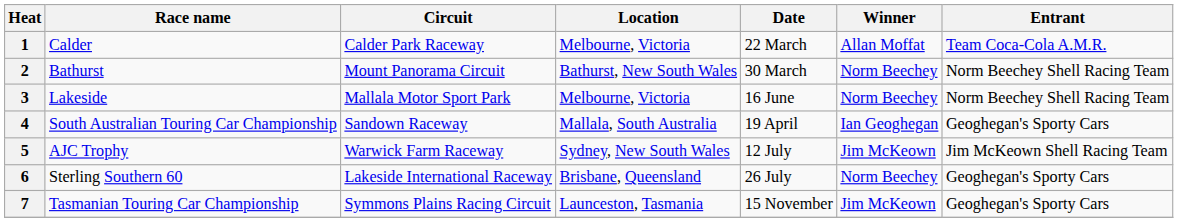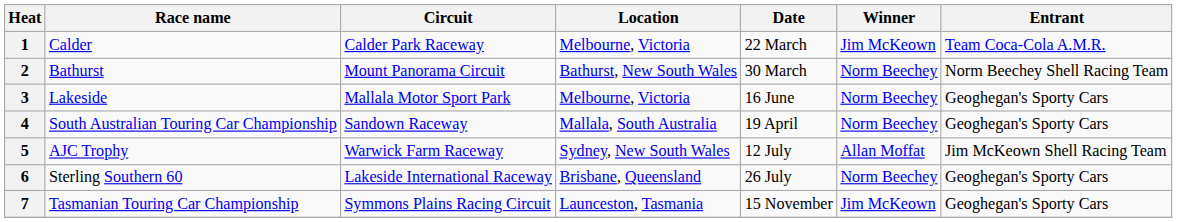 <table class="wikitable" style="font-size: 90%">
 <tr>
 <th>Heat</th>
 <th>Race name</th>
 <th>Circuit</th>
 <th>Location</th>
 <th>Date</th>
 <th>Winner</th>
 <th>Entrant</th>
 </tr>
 <tr>
 <th>1</th>
 <td> <a href='#'>Calder</a></td>
 <td><a href='#'>Calder Park Raceway</a></td>
 <td><a href='#'>Melbourne</a>, <a href='#'>Victoria</a></td>
 <td>22 March</td>
-<td><a href='#'>Allan Moffat</a></td>
+<td><a href='#'>Jim McKeown</a></td>
 <td><a href='#'>Team Coca-Cola A.M.R.</a></td>
 </tr>
 <tr>
 <th>2</th>
 <td> <a href='#'>Bathurst</a></td>
 <td><a href='#'>Mount Panorama Circuit</a></td>
 <td><a href='#'>Bathurst</a>, <a href='#'>New South Wales</a></td>
 <td>30 March</td>
 <td><a href='#'>Norm Beechey</a></td>
 <td>Norm Beechey Shell Racing Team</td>
 </tr>
 <tr>
 <th>3</th>
 <td> <a href='#'>Lakeside</a></td>
 <td><a href='#'>Mallala Motor Sport Park</a></td>
 <td><a href='#'>Melbourne</a>, <a href='#'>Victoria</a></td>
 <td>16 June</td>
 <td><a href='#'>Norm Beechey</a></td>
-<td>Norm Beechey Shell Racing Team</td>
+<td>Geoghegan's Sporty Cars</td>
 </tr>
 <tr>
 <th>4</th>
 <td> <a href='#'>South Australian Touring Car Championship</a></td>
 <td><a href='#'>Sandown Raceway</a></td>
 <td><a href='#'>Mallala</a>, <a href='#'>South Australia</a></td>
 <td>19 April</td>
-<td><a href='#'>Ian Geoghegan</a></td>
+<td><a href='#'>Norm Beechey</a></td>
 <td>Geoghegan's Sporty Cars</td>
 </tr>
 <tr>
 <th>5</th>
 <td> <a href='#'>AJC Trophy</a></td>
 <td><a href='#'>Warwick Farm Raceway</a></td>
 <td><a href='#'>Sydney</a>, <a href='#'>New South Wales</a></td>
 <td>12 July</td>
-<td><a href='#'>Jim McKeown</a></td>
+<td><a href='#'>Allan Moffat</a></td>
 <td>Jim McKeown Shell Racing Team</td>
 </tr>
 <tr>
 <th>6</th>
 <td> Sterling <a href='#'>Southern 60</a></td>
 <td><a href='#'>Lakeside International Raceway</a></td>
 <td><a href='#'>Brisbane</a>, <a href='#'>Queensland</a></td>
 <td>26 July</td>
 <td><a href='#'>Norm Beechey</a></td>
 <td>Geoghegan's Sporty Cars</td>
 </tr>
 <tr>
 <th>7</th>
 <td> <a href='#'>Tasmanian Touring Car Championship</a></td>
 <td><a href='#'>Symmons Plains Racing Circuit</a></td>
 <td><a href='#'>Launceston</a>, <a href='#'>Tasmania</a></td>
 <td>15 November</td>
 <td><a href='#'>Jim McKeown</a></td>
 <td>Geoghegan's Sporty Cars</td>
 </tr>
 <tr>
 </tr>
 </table>
